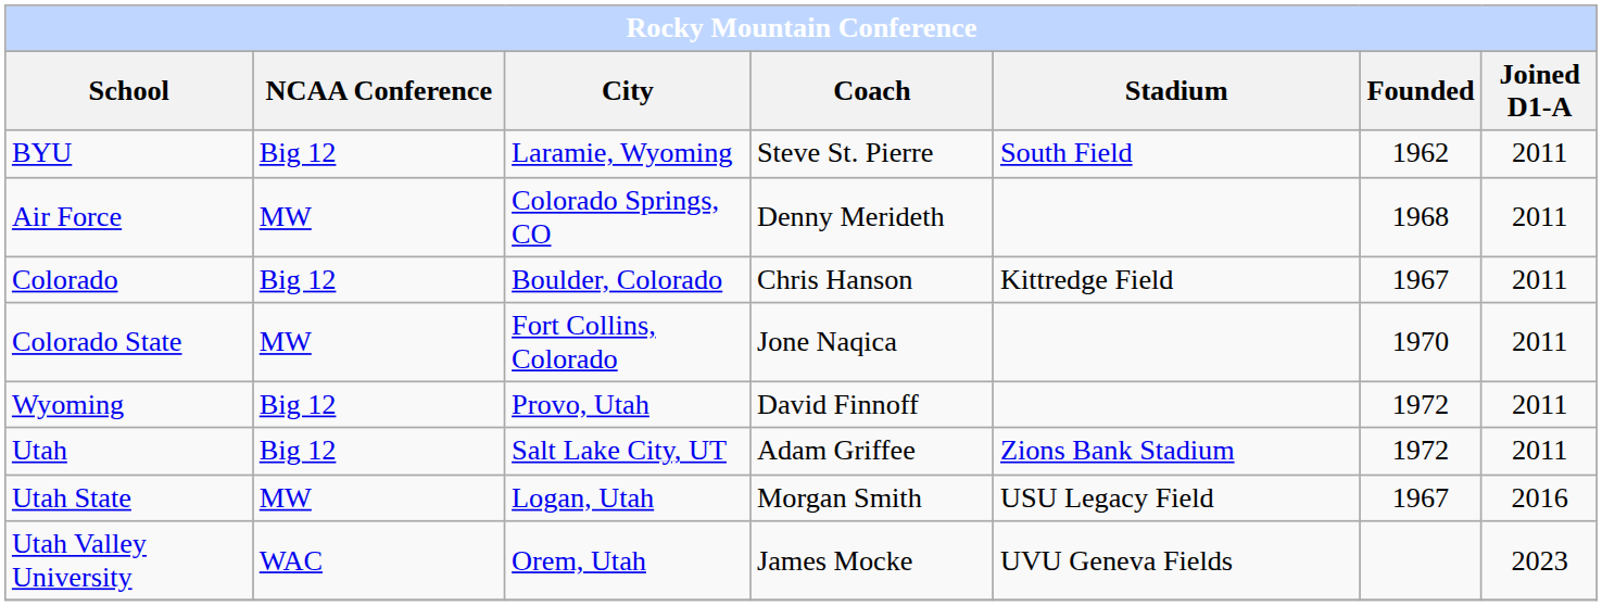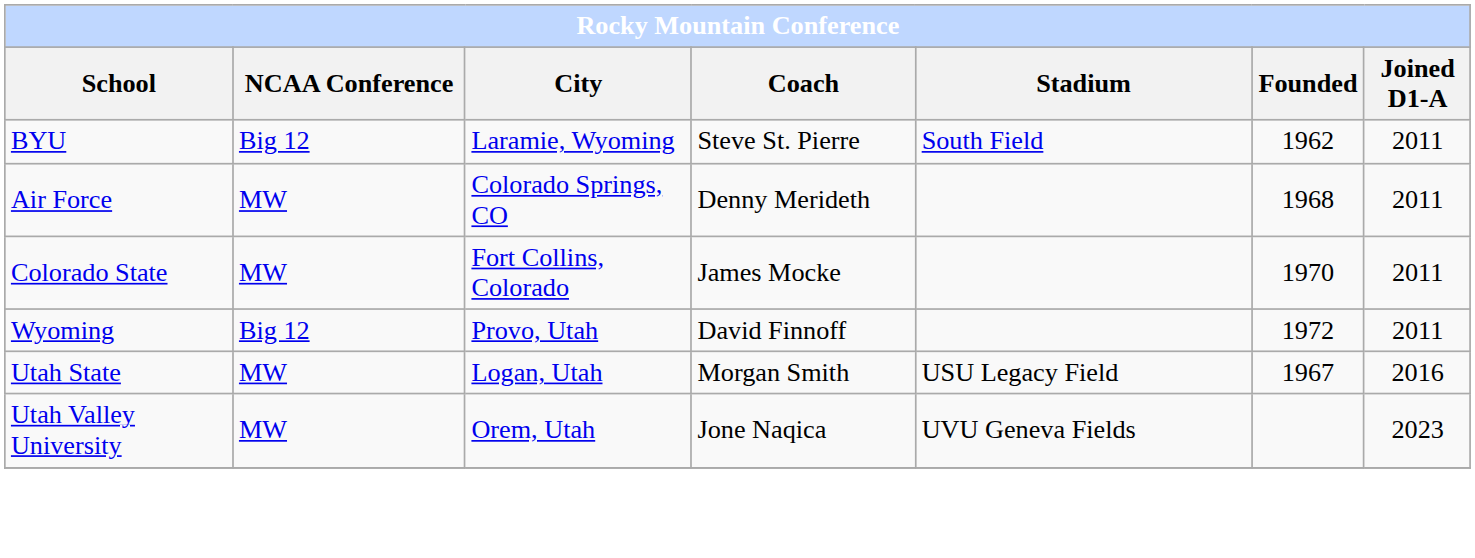 <table class="wikitable" style="font-size:97%; text-align:left;">
 <tr>
 <th colspan=7 style="background:#BFD7FF; color:white">Rocky Mountain Conference</th>
 </tr>
 <tr>
 <th width=150>School</th>
 <th width=150>NCAA Conference</th>
 <th width=150>City</th>
 <th width=150>Coach</th>
 <th width=240>Stadium</th>
 <th width=60>Founded</th>
 <th width=60>Joined D1-A</th>
 </tr>
 <tr>
 <td><a href='#'>BYU</a></td>
 <td><a href='#'>Big 12</a></td>
 <td><a href='#'>Laramie, Wyoming</a></td>
 <td>Steve St. Pierre</td>
 <td><a href='#'>South Field</a></td>
 <td align="center">1962</td>
 <td align="center">2011</td>
 </tr>
 <tr>
 <td><a href='#'>Air Force</a></td>
 <td><a href='#'>MW</a></td>
 <td><a href='#'>Colorado Springs, CO</a></td>
 <td>Denny Merideth</td>
 <td></td>
 <td align="center">1968</td>
 <td align="center">2011</td>
 </tr>
 <tr>
-<td><a href='#'>Colorado</a></td>
-<td><a href='#'>Big 12</a></td>
-<td><a href='#'>Boulder, Colorado</a></td>
-<td>Chris Hanson</td>
-<td>Kittredge Field</td>
-<td align="center">1967</td>
-<td align="center">2011</td>
-</tr>
-<tr>
 <td><a href='#'>Colorado State</a></td>
 <td><a href='#'>MW</a></td>
 <td><a href='#'>Fort Collins, Colorado</a></td>
-<td>Jone Naqica</td>
+<td>James Mocke</td>
 <td></td>
 <td align="center">1970</td>
 <td align="center">2011</td>
 </tr>
 <tr>
 <td><a href='#'>Wyoming</a></td>
 <td><a href='#'>Big 12</a></td>
 <td><a href='#'>Provo, Utah</a></td>
 <td>David Finnoff</td>
 <td></td>
 <td align="center">1972</td>
 <td align="center">2011</td>
 </tr>
 <tr>
-<td><a href='#'>Utah</a></td>
-<td><a href='#'>Big 12</a></td>
-<td><a href='#'>Salt Lake City, UT</a></td>
-<td>Adam Griffee</td>
-<td><a href='#'>Zions Bank Stadium</a></td>
-<td align=center>1972</td>
-<td align=center>2011</td>
-</tr>
-<tr>
 <td><a href='#'>Utah State</a></td>
 <td><a href='#'>MW</a></td>
 <td><a href='#'>Logan, Utah</a></td>
 <td>Morgan Smith</td>
 <td>USU Legacy Field</td>
 <td align="center">1967</td>
 <td align="center">2016</td>
 </tr>
 <tr>
 <td><a href='#'>Utah Valley University</a></td>
-<td><a href='#'>WAC</a></td>
+<td><a href='#'>MW</a></td>
 <td><a href='#'>Orem, Utah</a></td>
-<td>James Mocke</td>
+<td>Jone Naqica</td>
 <td>UVU Geneva Fields</td>
 <td align="center"></td>
 <td align="center">2023</td>
 </tr>
 <tr>
 </tr>
 </table>
